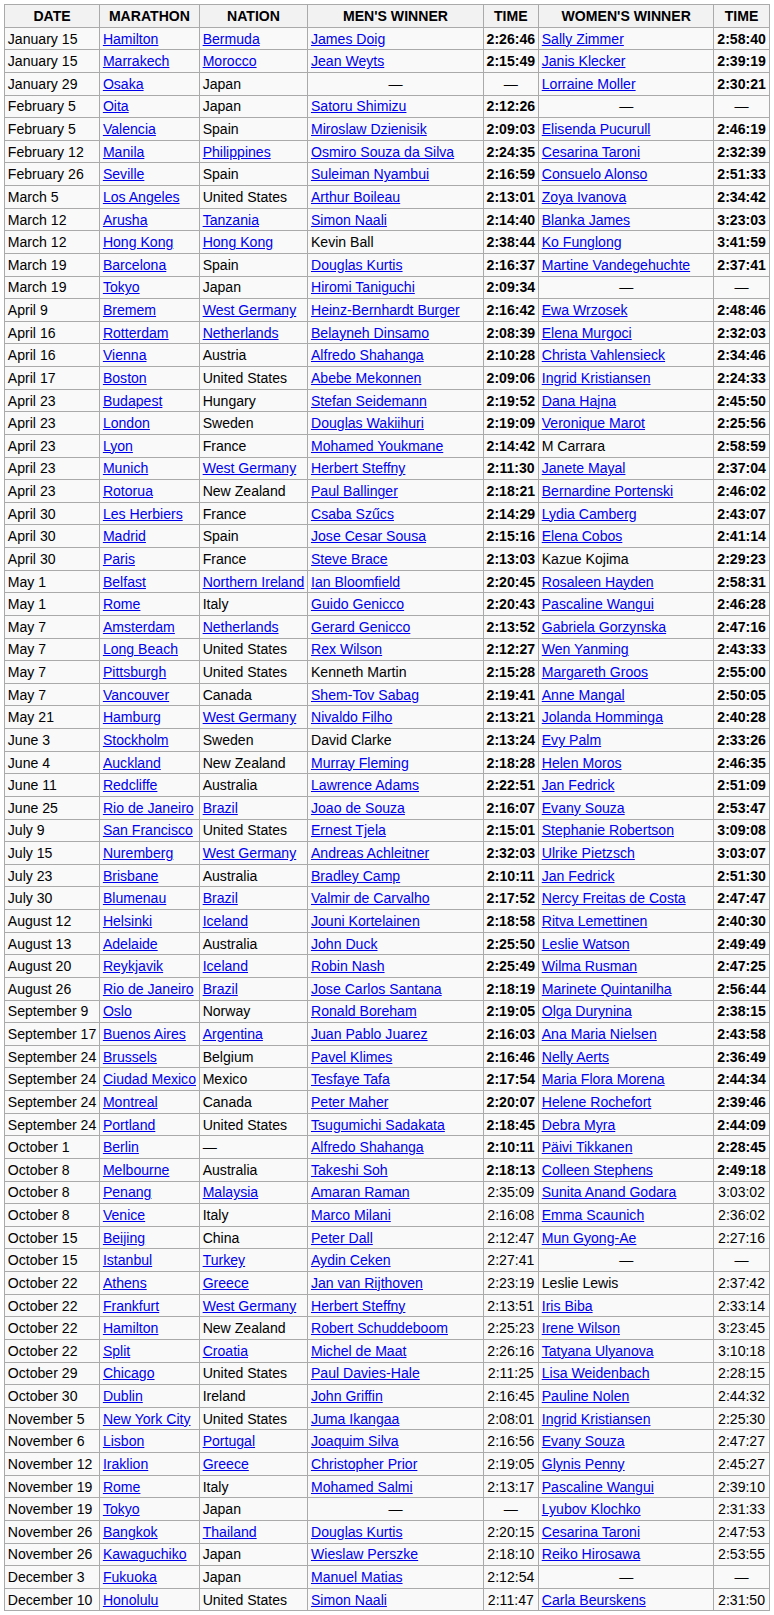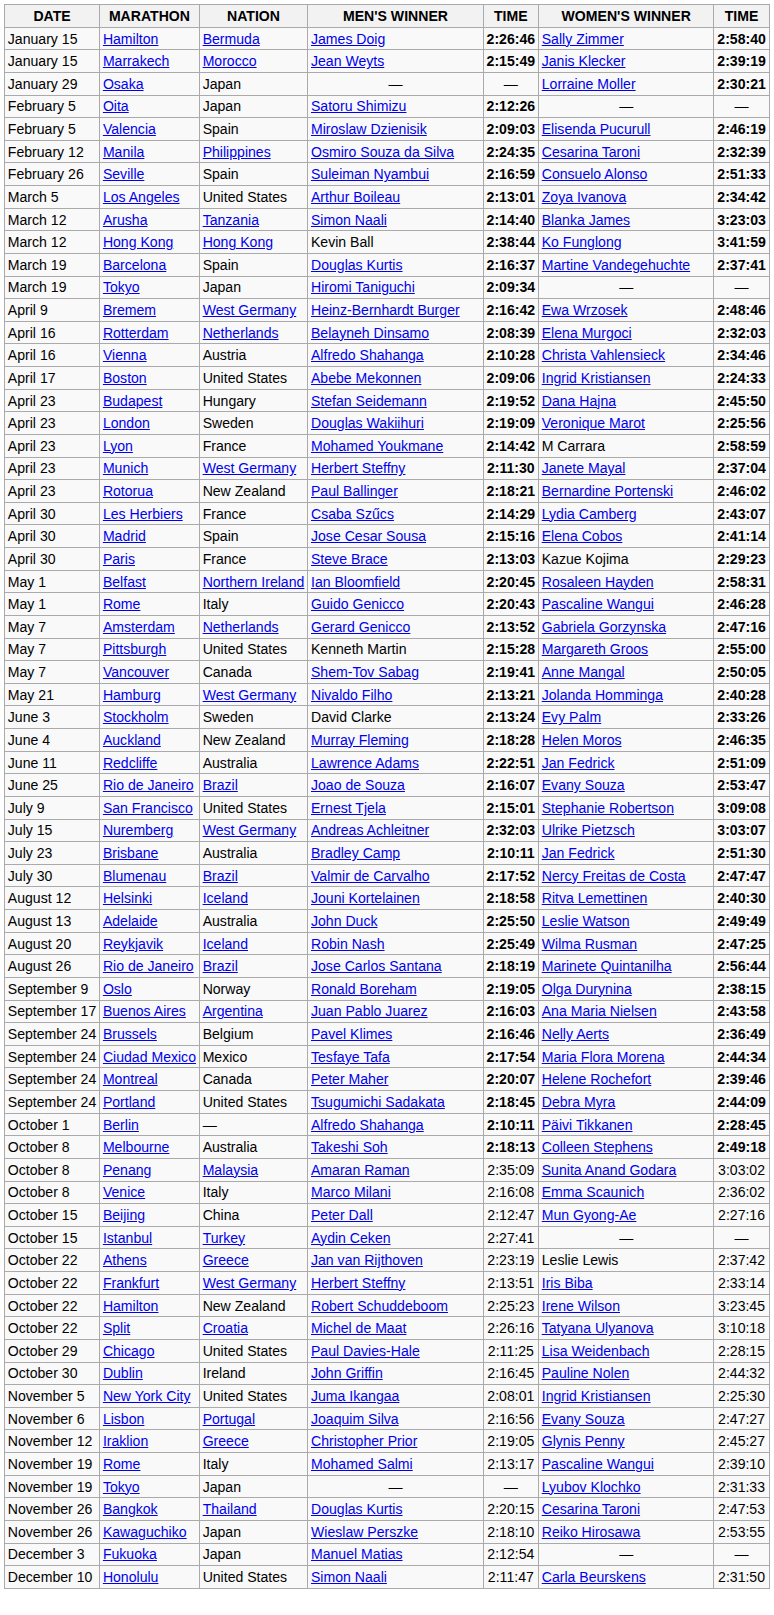 <table class="wikitable" style="border-collapse: collapse; font-size: 88%;">
 <tr>
 <th>DATE</th>
 <th>MARATHON</th>
 <th>NATION</th>
 <th align="left" style="width: 12em">MEN'S WINNER</th>
 <th>TIME</th>
 <th align="left" style="width: 12em">WOMEN'S WINNER</th>
 <th>TIME</th>
 </tr>
 <tr>
 <td>January 15</td>
 <td><a href='#'>Hamilton</a></td>
 <td> <a href='#'>Bermuda</a></td>
 <td> <a href='#'>James Doig</a></td>
 <td align="center"><strong>2:26:46</strong></td>
 <td> <a href='#'>Sally Zimmer</a></td>
 <td align="center"><strong>2:58:40</strong></td>
 </tr>
 <tr>
 <td>January 15</td>
 <td><a href='#'>Marrakech</a></td>
 <td> <a href='#'>Morocco</a></td>
 <td> <a href='#'>Jean Weyts</a></td>
 <td align="center"><strong>2:15:49</strong></td>
 <td> <a href='#'>Janis Klecker</a></td>
 <td align="center"><strong>2:39:19</strong></td>
 </tr>
 <tr>
 <td>January 29</td>
 <td><a href='#'>Osaka</a></td>
 <td> Japan</td>
 <td align="center">—</td>
 <td align="center">—</td>
 <td> <a href='#'>Lorraine Moller</a></td>
 <td align="center"><strong>2:30:21</strong></td>
 </tr>
 <tr>
 <td>February 5</td>
 <td><a href='#'>Oita</a></td>
 <td> Japan</td>
 <td> <a href='#'>Satoru Shimizu</a></td>
 <td align="center"><strong>2:12:26</strong></td>
 <td align="center">—</td>
 <td align="center">—</td>
 </tr>
 <tr>
 <td>February 5</td>
 <td><a href='#'>Valencia</a></td>
 <td> Spain</td>
 <td> <a href='#'>Miroslaw Dzienisik</a></td>
 <td align="center"><strong>2:09:03</strong></td>
 <td> <a href='#'>Elisenda Pucurull</a></td>
 <td align="center"><strong>2:46:19</strong></td>
 </tr>
 <tr>
 <td>February 12</td>
 <td><a href='#'>Manila</a></td>
 <td> <a href='#'>Philippines</a></td>
 <td> <a href='#'>Osmiro Souza da Silva</a></td>
 <td align="center"><strong>2:24:35</strong></td>
 <td> <a href='#'>Cesarina Taroni</a></td>
 <td align="center"><strong>2:32:39</strong></td>
 </tr>
 <tr>
 <td>February 26</td>
 <td><a href='#'>Seville</a></td>
 <td> Spain</td>
 <td> <a href='#'>Suleiman Nyambui</a></td>
 <td align="center"><strong>2:16:59</strong></td>
 <td> <a href='#'>Consuelo Alonso</a></td>
 <td align="center"><strong>2:51:33</strong></td>
 </tr>
 <tr>
 <td>March 5</td>
 <td><a href='#'>Los Angeles</a></td>
 <td> United States</td>
 <td> <a href='#'>Arthur Boileau</a></td>
 <td align="center"><strong>2:13:01</strong></td>
 <td> <a href='#'>Zoya Ivanova</a></td>
 <td align="center"><strong>2:34:42</strong></td>
 </tr>
 <tr>
 <td>March 12</td>
 <td><a href='#'>Arusha</a></td>
 <td> <a href='#'>Tanzania</a></td>
 <td> <a href='#'>Simon Naali</a></td>
 <td align="center"><strong>2:14:40</strong></td>
 <td> <a href='#'>Blanka James</a></td>
 <td align="center"><strong>3:23:03</strong></td>
 </tr>
 <tr>
 <td>March 12</td>
 <td><a href='#'>Hong Kong</a></td>
 <td> <a href='#'>Hong Kong</a></td>
 <td> Kevin Ball</td>
 <td align="center"><strong>2:38:44</strong></td>
 <td> <a href='#'>Ko Funglong</a></td>
 <td align="center"><strong>3:41:59</strong></td>
 </tr>
 <tr>
 <td>March 19</td>
 <td><a href='#'>Barcelona</a></td>
 <td> Spain</td>
 <td> <a href='#'>Douglas Kurtis</a></td>
 <td align="center"><strong>2:16:37</strong></td>
 <td> <a href='#'>Martine Vandegehuchte</a></td>
 <td align="center"><strong>2:37:41</strong></td>
 </tr>
 <tr>
 <td>March 19</td>
 <td><a href='#'>Tokyo</a></td>
 <td> Japan</td>
 <td> <a href='#'>Hiromi Taniguchi</a></td>
 <td align="center"><strong>2:09:34</strong></td>
 <td align="center">—</td>
 <td align="center">—</td>
 </tr>
 <tr>
 <td>April 9</td>
 <td><a href='#'>Bremem</a></td>
 <td> <a href='#'>West Germany</a></td>
 <td> <a href='#'>Heinz-Bernhardt Burger</a></td>
 <td align="center"><strong>2:16:42</strong></td>
 <td> <a href='#'>Ewa Wrzosek</a></td>
 <td align="center"><strong>2:48:46</strong></td>
 </tr>
 <tr>
 <td>April 16</td>
 <td><a href='#'>Rotterdam</a></td>
 <td> <a href='#'>Netherlands</a></td>
 <td> <a href='#'>Belayneh Dinsamo</a></td>
 <td align="center"><strong>2:08:39</strong></td>
 <td> <a href='#'>Elena Murgoci</a></td>
 <td align="center"><strong>2:32:03</strong></td>
 </tr>
 <tr>
 <td>April 16</td>
 <td><a href='#'>Vienna</a></td>
 <td> Austria</td>
 <td> <a href='#'>Alfredo Shahanga</a></td>
 <td align="center"><strong>2:10:28</strong></td>
 <td> <a href='#'>Christa Vahlensieck</a></td>
 <td align="center"><strong>2:34:46</strong></td>
 </tr>
 <tr>
 <td>April 17</td>
 <td><a href='#'>Boston</a></td>
 <td> United States</td>
 <td> <a href='#'>Abebe Mekonnen</a></td>
 <td align="center"><strong>2:09:06</strong></td>
 <td> <a href='#'>Ingrid Kristiansen</a></td>
 <td align="center"><strong>2:24:33</strong></td>
 </tr>
 <tr>
 <td>April 23</td>
 <td><a href='#'>Budapest</a></td>
 <td> Hungary</td>
 <td> <a href='#'>Stefan Seidemann</a></td>
 <td align="center"><strong>2:19:52</strong></td>
 <td> <a href='#'>Dana Hajna</a></td>
 <td align="center"><strong>2:45:50</strong></td>
 </tr>
 <tr>
 <td>April 23</td>
 <td><a href='#'>London</a></td>
 <td> Sweden</td>
 <td> <a href='#'>Douglas Wakiihuri</a></td>
 <td align="center"><strong>2:19:09</strong></td>
 <td> <a href='#'>Veronique Marot</a></td>
 <td align="center"><strong>2:25:56</strong></td>
 </tr>
 <tr>
 <td>April 23</td>
 <td><a href='#'>Lyon</a></td>
 <td> France</td>
 <td> <a href='#'>Mohamed Youkmane</a></td>
 <td align="center"><strong>2:14:42</strong></td>
 <td> M Carrara</td>
 <td align="center"><strong>2:58:59</strong></td>
 </tr>
 <tr>
 <td>April 23</td>
 <td><a href='#'>Munich</a></td>
 <td> <a href='#'>West Germany</a></td>
 <td> <a href='#'>Herbert Steffny</a></td>
 <td align="center"><strong>2:11:30</strong></td>
 <td> <a href='#'>Janete Mayal</a></td>
 <td align="center"><strong>2:37:04</strong></td>
 </tr>
 <tr>
 <td>April 23</td>
 <td><a href='#'>Rotorua</a></td>
 <td> New Zealand</td>
 <td> <a href='#'>Paul Ballinger</a></td>
 <td align="center"><strong>2:18:21</strong></td>
 <td> <a href='#'>Bernardine Portenski</a></td>
 <td align="center"><strong>2:46:02</strong></td>
 </tr>
 <tr>
 <td>April 30</td>
 <td><a href='#'>Les Herbiers</a></td>
 <td> France</td>
 <td> <a href='#'>Csaba Szűcs</a></td>
 <td align="center"><strong>2:14:29</strong></td>
 <td> <a href='#'>Lydia Camberg</a></td>
 <td align="center"><strong>2:43:07</strong></td>
 </tr>
 <tr>
 <td>April 30</td>
 <td><a href='#'>Madrid</a></td>
 <td> Spain</td>
 <td> <a href='#'>Jose Cesar Sousa</a></td>
 <td align="center"><strong>2:15:16</strong></td>
 <td> <a href='#'>Elena Cobos</a></td>
 <td align="center"><strong>2:41:14</strong></td>
 </tr>
 <tr>
 <td>April 30</td>
 <td><a href='#'>Paris</a></td>
 <td> France</td>
 <td> <a href='#'>Steve Brace</a></td>
 <td align="center"><strong>2:13:03</strong></td>
 <td> Kazue Kojima</td>
 <td align="center"><strong>2:29:23</strong></td>
 </tr>
 <tr>
 <td>May 1</td>
 <td><a href='#'>Belfast</a></td>
 <td> <a href='#'>Northern Ireland</a></td>
 <td> <a href='#'>Ian Bloomfield</a></td>
 <td align="center"><strong>2:20:45</strong></td>
 <td> <a href='#'>Rosaleen Hayden</a></td>
 <td align="center"><strong>2:58:31</strong></td>
 </tr>
 <tr>
 <td>May 1</td>
 <td><a href='#'>Rome</a></td>
 <td> Italy</td>
 <td> <a href='#'>Guido Genicco</a></td>
 <td align="center"><strong>2:20:43</strong></td>
 <td> <a href='#'>Pascaline Wangui</a></td>
 <td align="center"><strong>2:46:28</strong></td>
 </tr>
 <tr>
 <td>May 7</td>
 <td><a href='#'>Amsterdam</a></td>
 <td> <a href='#'>Netherlands</a></td>
 <td> <a href='#'>Gerard Genicco</a></td>
 <td align="center"><strong>2:13:52</strong></td>
 <td> <a href='#'>Gabriela Gorzynska</a></td>
 <td align="center"><strong>2:47:16</strong></td>
-</tr>
-<tr>
-<td>May 7</td>
-<td><a href='#'>Long Beach</a></td>
-<td> United States</td>
-<td> <a href='#'>Rex Wilson</a></td>
-<td align="center"><strong>2:12:27</strong></td>
-<td> <a href='#'>Wen Yanming</a></td>
-<td align="center"><strong>2:43:33</strong></td>
 </tr>
 <tr>
 <td>May 7</td>
 <td><a href='#'>Pittsburgh</a></td>
 <td> United States</td>
 <td> Kenneth Martin</td>
 <td align="center"><strong>2:15:28</strong></td>
 <td> <a href='#'>Margareth Groos</a></td>
 <td align="center"><strong>2:55:00</strong></td>
 </tr>
 <tr>
 <td>May 7</td>
 <td><a href='#'>Vancouver</a></td>
 <td> Canada</td>
 <td> <a href='#'>Shem-Tov Sabag</a></td>
 <td align="center"><strong>2:19:41</strong></td>
 <td> <a href='#'>Anne Mangal</a></td>
 <td align="center"><strong>2:50:05</strong></td>
 </tr>
 <tr>
 <td>May 21</td>
 <td><a href='#'>Hamburg</a></td>
 <td> <a href='#'>West Germany</a></td>
 <td> <a href='#'>Nivaldo Filho</a></td>
 <td align="center"><strong>2:13:21</strong></td>
 <td> <a href='#'>Jolanda Homminga</a></td>
 <td align="center"><strong>2:40:28</strong></td>
 </tr>
 <tr>
 <td>June 3</td>
 <td><a href='#'>Stockholm</a></td>
 <td> Sweden</td>
 <td> David Clarke</td>
 <td align="center"><strong>2:13:24</strong></td>
 <td> <a href='#'>Evy Palm</a></td>
 <td align="center"><strong>2:33:26</strong></td>
 </tr>
 <tr>
 <td>June 4</td>
 <td><a href='#'>Auckland</a></td>
 <td> New Zealand</td>
 <td> <a href='#'>Murray Fleming</a></td>
 <td align="center"><strong>2:18:28</strong></td>
 <td> <a href='#'>Helen Moros</a></td>
 <td align="center"><strong>2:46:35</strong></td>
 </tr>
 <tr>
 <td>June 11</td>
 <td><a href='#'>Redcliffe</a></td>
 <td> Australia</td>
 <td> <a href='#'>Lawrence Adams</a></td>
 <td align="center"><strong>2:22:51</strong></td>
 <td> <a href='#'>Jan Fedrick</a></td>
 <td align="center"><strong>2:51:09</strong></td>
 </tr>
 <tr>
 <td>June 25</td>
 <td><a href='#'>Rio de Janeiro</a></td>
 <td> <a href='#'>Brazil</a></td>
 <td> <a href='#'>Joao de Souza</a></td>
 <td align="center"><strong>2:16:07</strong></td>
 <td> <a href='#'>Evany Souza</a></td>
 <td align="center"><strong>2:53:47</strong></td>
 </tr>
 <tr>
 <td>July 9</td>
 <td><a href='#'>San Francisco</a></td>
 <td> United States</td>
 <td> <a href='#'>Ernest Tjela</a></td>
 <td align="center"><strong>2:15:01</strong></td>
 <td> <a href='#'>Stephanie Robertson</a></td>
 <td align="center"><strong>3:09:08</strong></td>
 </tr>
 <tr>
 <td>July 15</td>
 <td><a href='#'>Nuremberg</a></td>
 <td> <a href='#'>West Germany</a></td>
 <td> <a href='#'>Andreas Achleitner</a></td>
 <td align="center"><strong>2:32:03</strong></td>
 <td> <a href='#'>Ulrike Pietzsch</a></td>
 <td align="center"><strong>3:03:07</strong></td>
 </tr>
 <tr>
 <td>July 23</td>
 <td><a href='#'>Brisbane</a></td>
 <td> Australia</td>
 <td> <a href='#'>Bradley Camp</a></td>
 <td align="center"><strong>2:10:11</strong></td>
 <td> <a href='#'>Jan Fedrick</a></td>
 <td align="center"><strong>2:51:30</strong></td>
 </tr>
 <tr>
 <td>July 30</td>
 <td><a href='#'>Blumenau</a></td>
 <td> <a href='#'>Brazil</a></td>
 <td> <a href='#'>Valmir de Carvalho</a></td>
 <td align="center"><strong>2:17:52</strong></td>
 <td> <a href='#'>Nercy Freitas de Costa</a></td>
 <td align="center"><strong>2:47:47</strong></td>
 </tr>
 <tr>
 <td>August 12</td>
 <td><a href='#'>Helsinki</a></td>
 <td> <a href='#'>Iceland</a></td>
 <td> <a href='#'>Jouni Kortelainen</a></td>
 <td align="center"><strong>2:18:58</strong></td>
 <td> <a href='#'>Ritva Lemettinen</a></td>
 <td align="center"><strong>2:40:30</strong></td>
 </tr>
 <tr>
 <td>August 13</td>
 <td><a href='#'>Adelaide</a></td>
 <td> Australia</td>
 <td> <a href='#'>John Duck</a></td>
 <td align="center"><strong>2:25:50</strong></td>
 <td> <a href='#'>Leslie Watson</a></td>
 <td align="center"><strong>2:49:49</strong></td>
 </tr>
 <tr>
 <td>August 20</td>
 <td><a href='#'>Reykjavik</a></td>
 <td> <a href='#'>Iceland</a></td>
 <td> <a href='#'>Robin Nash</a></td>
 <td align="center"><strong>2:25:49</strong></td>
 <td> <a href='#'>Wilma Rusman</a></td>
 <td align="center"><strong>2:47:25</strong></td>
 </tr>
 <tr>
 <td>August 26</td>
 <td><a href='#'>Rio de Janeiro</a></td>
 <td> <a href='#'>Brazil</a></td>
 <td> <a href='#'>Jose Carlos Santana</a></td>
 <td align="center"><strong>2:18:19</strong></td>
 <td> <a href='#'>Marinete Quintanilha</a></td>
 <td align="center"><strong>2:56:44</strong></td>
 </tr>
 <tr>
 <td>September 9</td>
 <td><a href='#'>Oslo</a></td>
 <td> Norway</td>
 <td> <a href='#'>Ronald Boreham</a></td>
 <td align="center"><strong>2:19:05</strong></td>
 <td> <a href='#'>Olga Durynina</a></td>
 <td align="center"><strong>2:38:15</strong></td>
 </tr>
 <tr>
 <td>September 17</td>
 <td><a href='#'>Buenos Aires</a></td>
 <td> <a href='#'>Argentina</a></td>
 <td> <a href='#'>Juan Pablo Juarez</a></td>
 <td align="center"><strong>2:16:03</strong></td>
 <td> <a href='#'>Ana Maria Nielsen</a></td>
 <td align="center"><strong>2:43:58</strong></td>
 </tr>
 <tr>
 <td>September 24</td>
 <td><a href='#'>Brussels</a></td>
 <td> Belgium</td>
 <td> <a href='#'>Pavel Klimes</a></td>
 <td align="center"><strong>2:16:46</strong></td>
 <td> <a href='#'>Nelly Aerts</a></td>
 <td align="center"><strong>2:36:49</strong></td>
 </tr>
 <tr>
 <td>September 24</td>
 <td><a href='#'>Ciudad Mexico</a></td>
 <td> Mexico</td>
 <td> <a href='#'>Tesfaye Tafa</a></td>
 <td align="center"><strong>2:17:54</strong></td>
 <td> <a href='#'>Maria Flora Morena</a></td>
 <td align="center"><strong>2:44:34</strong></td>
 </tr>
 <tr>
 <td>September 24</td>
 <td><a href='#'>Montreal</a></td>
 <td> Canada</td>
 <td> <a href='#'>Peter Maher</a></td>
 <td align="center"><strong>2:20:07</strong></td>
 <td> <a href='#'>Helene Rochefort</a></td>
 <td align="center"><strong>2:39:46</strong></td>
 </tr>
 <tr>
 <td>September 24</td>
 <td><a href='#'>Portland</a></td>
 <td> United States</td>
 <td> <a href='#'>Tsugumichi Sadakata</a></td>
 <td align="center"><strong>2:18:45</strong></td>
 <td> <a href='#'>Debra Myra</a></td>
 <td align="center"><strong>2:44:09</strong></td>
 </tr>
 <tr>
 <td>October 1</td>
 <td><a href='#'>Berlin</a></td>
 <td>—</td>
 <td> <a href='#'>Alfredo Shahanga</a></td>
 <td align="center"><strong>2:10:11</strong></td>
 <td> <a href='#'>Päivi Tikkanen</a></td>
 <td align="center"><strong>2:28:45</strong></td>
 </tr>
 <tr>
 <td>October 8</td>
 <td><a href='#'>Melbourne</a></td>
 <td> Australia</td>
 <td> <a href='#'>Takeshi Soh</a></td>
 <td align="center"><strong>2:18:13</strong></td>
 <td> <a href='#'>Colleen Stephens</a></td>
 <td align="center"><strong>2:49:18<em></td>
 </tr>
 <tr>
 <td>October 8</td>
 <td><a href='#'>Penang</a></td>
 <td> <a href='#'>Malaysia</a></td>
 <td> <a href='#'>Amaran Raman</a></td>
 <td align="center"></strong>2:35:09<strong></td>
 <td> <a href='#'>Sunita Anand Godara</a></td>
 <td align="center"></strong>3:03:02<strong></td>
 </tr>
 <tr>
 <td>October 8</td>
 <td><a href='#'>Venice</a></td>
 <td> Italy</td>
 <td> <a href='#'>Marco Milani</a></td>
 <td align="center"></strong>2:16:08<strong></td>
 <td> <a href='#'>Emma Scaunich</a></td>
 <td align="center"></strong>2:36:02<strong></td>
 </tr>
 <tr>
 <td>October 15</td>
 <td><a href='#'>Beijing</a></td>
 <td> China</td>
 <td> <a href='#'>Peter Dall</a></td>
 <td align="center"></strong>2:12:47<strong></td>
 <td> <a href='#'>Mun Gyong-Ae</a></td>
 <td align="center"></strong>2:27:16<strong></td>
 </tr>
 <tr>
 <td>October 15</td>
 <td><a href='#'>Istanbul</a></td>
 <td> <a href='#'>Turkey</a></td>
 <td> <a href='#'>Aydin Ceken</a></td>
 <td align="center"></strong>2:27:41<strong></td>
 <td align="center">—</td>
 <td align="center">—</td>
 </tr>
 <tr>
 <td>October 22</td>
 <td><a href='#'>Athens</a></td>
 <td> <a href='#'>Greece</a></td>
 <td> <a href='#'>Jan van Rijthoven</a></td>
 <td align="center"></strong>2:23:19<strong></td>
 <td> Leslie Lewis</td>
 <td align="center"></strong>2:37:42<strong></td>
 </tr>
 <tr>
 <td>October 22</td>
 <td><a href='#'>Frankfurt</a></td>
 <td> <a href='#'>West Germany</a></td>
 <td> <a href='#'>Herbert Steffny</a></td>
 <td align="center"></strong>2:13:51<strong></td>
 <td> <a href='#'>Iris Biba</a></td>
 <td align="center"></strong>2:33:14<strong></td>
 </tr>
 <tr>
 <td>October 22</td>
 <td><a href='#'>Hamilton</a></td>
 <td> New Zealand</td>
 <td> <a href='#'>Robert Schuddeboom</a></td>
 <td align="center"></strong>2:25:23<strong></td>
 <td> <a href='#'>Irene Wilson</a></td>
 <td align="center"></strong>3:23:45<strong></td>
 </tr>
 <tr>
 <td>October 22</td>
 <td><a href='#'>Split</a></td>
 <td> <a href='#'>Croatia</a></td>
 <td> <a href='#'>Michel de Maat</a></td>
 <td align="center"></strong>2:26:16<strong></td>
 <td> <a href='#'>Tatyana Ulyanova</a></td>
 <td align="center"></strong>3:10:18<strong></td>
 </tr>
 <tr>
 <td>October 29</td>
 <td><a href='#'>Chicago</a></td>
 <td> United States</td>
 <td> <a href='#'>Paul Davies-Hale</a></td>
 <td align="center"></strong>2:11:25<strong></td>
 <td> <a href='#'>Lisa Weidenbach</a></td>
 <td align="center"></strong>2:28:15<strong></td>
 </tr>
 <tr>
 <td>October 30</td>
 <td><a href='#'>Dublin</a></td>
 <td> Ireland</td>
 <td> <a href='#'>John Griffin</a></td>
 <td align="center"></strong>2:16:45<strong></td>
 <td> <a href='#'>Pauline Nolen</a></td>
 <td align="center"></strong>2:44:32<strong></td>
 </tr>
 <tr>
 <td>November 5</td>
 <td><a href='#'>New York City</a></td>
 <td> United States</td>
 <td> <a href='#'>Juma Ikangaa</a></td>
 <td align="center"></strong>2:08:01<strong></td>
 <td> <a href='#'>Ingrid Kristiansen</a></td>
 <td align="center"></strong>2:25:30<strong></td>
 </tr>
 <tr>
 <td>November 6</td>
 <td><a href='#'>Lisbon</a></td>
 <td> <a href='#'>Portugal</a></td>
 <td> <a href='#'>Joaquim Silva</a></td>
 <td align="center"></strong>2:16:56<strong></td>
 <td> <a href='#'>Evany Souza</a></td>
 <td align="center"></strong>2:47:27<strong></td>
 </tr>
 <tr>
 <td>November 12</td>
 <td><a href='#'>Iraklion</a></td>
 <td> <a href='#'>Greece</a></td>
 <td> <a href='#'>Christopher Prior</a></td>
 <td align="center"></strong>2:19:05<strong></td>
 <td> <a href='#'>Glynis Penny</a></td>
 <td align="center"></strong>2:45:27<strong></td>
 </tr>
 <tr>
 <td>November 19</td>
 <td><a href='#'>Rome</a></td>
 <td> Italy</td>
 <td> <a href='#'>Mohamed Salmi</a></td>
 <td align="center"></strong>2:13:17<strong></td>
 <td> <a href='#'>Pascaline Wangui</a></td>
 <td align="center"></strong>2:39:10<strong></td>
 </tr>
 <tr>
 <td>November 19</td>
 <td><a href='#'>Tokyo</a></td>
 <td> Japan</td>
 <td align="center">—</td>
 <td align="center">—</td>
 <td> <a href='#'>Lyubov Klochko</a></td>
 <td align="center"></strong>2:31:33<strong></td>
 </tr>
 <tr>
 <td>November 26</td>
 <td><a href='#'>Bangkok</a></td>
 <td> <a href='#'>Thailand</a></td>
 <td> <a href='#'>Douglas Kurtis</a></td>
 <td align="center"></strong>2:20:15<strong></td>
 <td> <a href='#'>Cesarina Taroni</a></td>
 <td align="center"></strong>2:47:53<strong></td>
 </tr>
 <tr>
 <td>November 26</td>
 <td><a href='#'>Kawaguchiko</a></td>
 <td> Japan</td>
 <td> <a href='#'>Wieslaw Perszke</a></td>
 <td align="center"></strong>2:18:10<strong></td>
 <td> <a href='#'>Reiko Hirosawa</a></td>
 <td align="center"></strong>2:53:55<strong></td>
 </tr>
 <tr>
 <td>December 3</td>
 <td><a href='#'>Fukuoka</a></td>
 <td> Japan</td>
 <td> <a href='#'>Manuel Matias</a></td>
 <td align="center"></strong>2:12:54<strong></td>
 <td align="center">—</td>
 <td align="center">—</td>
 </tr>
 <tr>
 <td>December 10</td>
 <td><a href='#'>Honolulu</a></td>
 <td> United States</td>
 <td> <a href='#'>Simon Naali</a></td>
 <td align="center"></strong>2:11:47<strong></td>
 <td> <a href='#'>Carla Beurskens</a></td>
 <td align="center"></strong>2:31:50<strong></td>
 </tr>
 </table>
